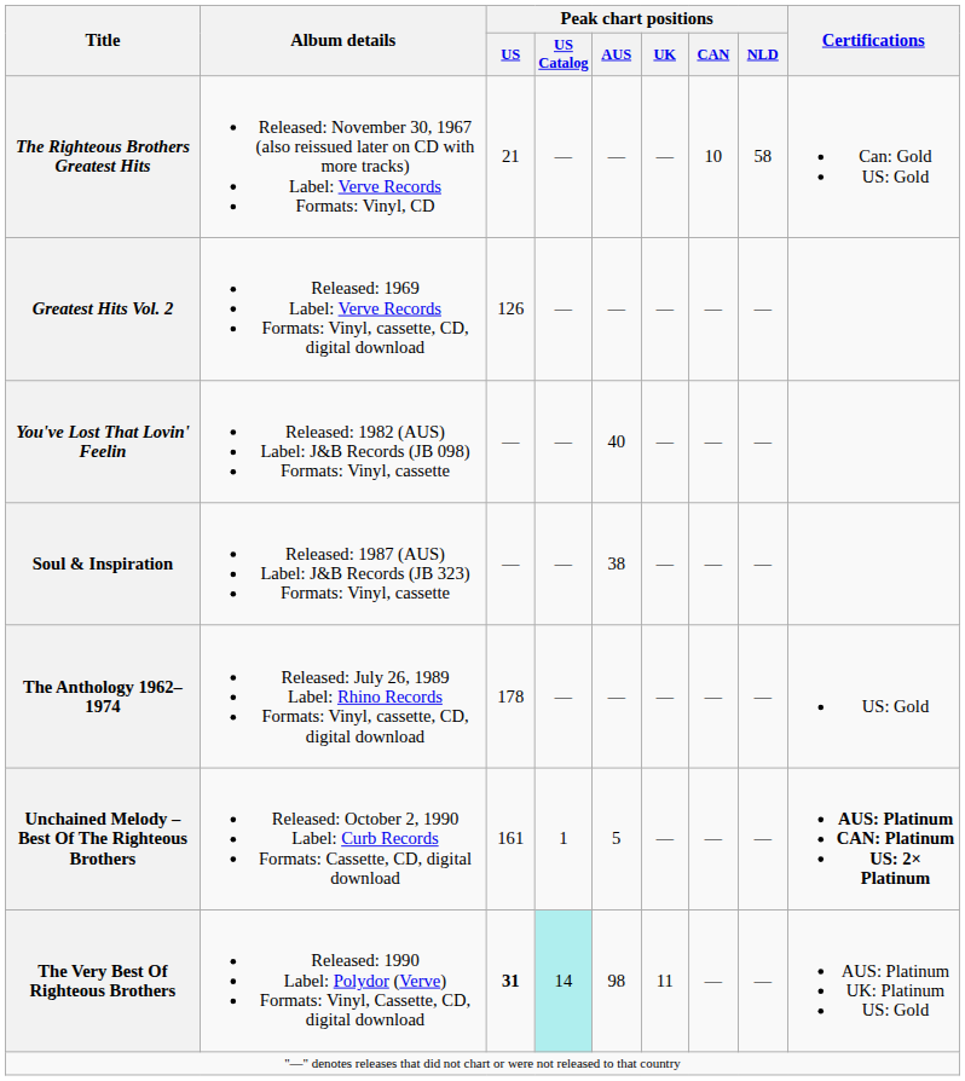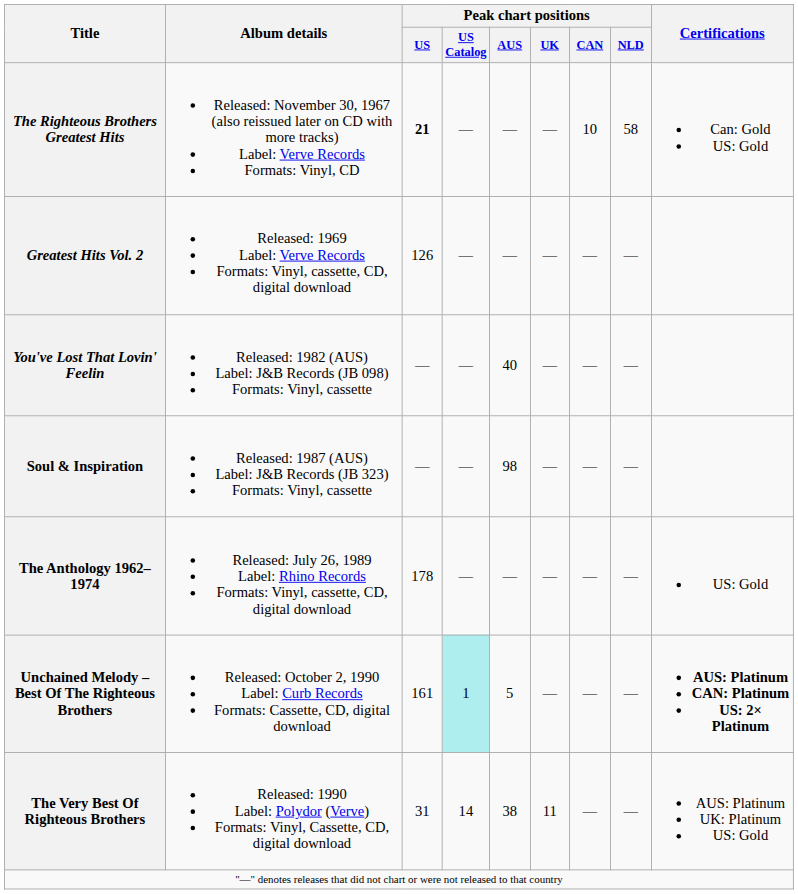 <table class="wikitable plainrowheaders" style="text-align:center;">
 <tr>
 <th scope="col" rowspan="2" style="width:12em;">Title</th>
 <th scope="col" rowspan="2" style="width:18em;">Album details</th>
 <th scope="col" colspan="6">Peak chart positions</th>
 <th scope="col" rowspan="2" style="width:10em;"><a href='#'>Certifications</a></th>
 </tr>
 <tr>
 <th scope="col" style="width:3em;font-size:85%;"><a href='#'>US</a><br></th>
 <th scope="col" style="width:3em;font-size:85%;"><a href='#'>US<br> Catalog</a><br></th>
 <th scope="col" style="width:3em;font-size:85%;"><a href='#'>AUS</a><br></th>
 <th scope="col" style="width:3em;font-size:85%;"><a href='#'>UK</a><br></th>
 <th scope="col" style="width:3em;font-size:85%;"><a href='#'>CAN</a><br></th>
 <th scope="col" style="width:3em;font-size:85%;"><a href='#'>NLD</a><br></th>
 </tr>
 <tr>
 <th scope="row"><em>The Righteous Brothers Greatest Hits</em></th>
 <td><br><ul><li>Released: November 30, 1967<br> (also reissued later on CD with more tracks)</li><li>Label: <a href='#'>Verve Records</a></li><li>Formats: Vinyl, CD</li></ul></td>
-<td>21</td>
+<td><strong>21</strong></td>
 <td>—</td>
 <td>—</td>
 <td>—</td>
 <td>10</td>
 <td>58</td>
 <td><br><ul><li>Can: Gold</li><li>US: Gold</li></ul></td>
 </tr>
 <tr>
 <th scope="row"><em>Greatest Hits Vol. 2</em></th>
 <td><br><ul><li>Released: 1969</li><li>Label: <a href='#'>Verve Records</a></li><li>Formats: Vinyl, cassette, CD, digital download</li></ul></td>
 <td>126</td>
 <td>—</td>
 <td>—</td>
 <td>—</td>
 <td>—</td>
 <td>—</td>
 <td></td>
 </tr>
 <tr>
 <th scope="row"><em>You've Lost That Lovin' Feelin<strong></th>
 <td><br><ul><li>Released: 1982 (AUS)</li><li>Label: J&B Records (JB 098)</li><li>Formats: Vinyl, cassette</li></ul></td>
 <td>—</td>
 <td>—</td>
 <td>40</td>
 <td>—</td>
 <td>—</td>
 <td>—</td>
 <td></td>
 </tr>
 <tr>
 <th scope="row"></em>Soul & Inspiration<em></th>
 <td><br><ul><li>Released: 1987 (AUS)</li><li>Label: J&B Records (JB 323)</li><li>Formats: Vinyl, cassette</li></ul></td>
 <td>—</td>
 <td>—</td>
-<td>38</td>
+<td>98</td>
 <td>—</td>
 <td>—</td>
 <td>—</td>
 <td></td>
 </tr>
 <tr>
 <th scope="row"></em>The Anthology 1962–1974<em></th>
 <td><br><ul><li>Released: July 26, 1989</li><li>Label: <a href='#'>Rhino Records</a></li><li>Formats: Vinyl, cassette, CD, digital download</li></ul></td>
 <td>178</td>
 <td>—</td>
 <td>—</td>
 <td>—</td>
 <td>—</td>
 <td>—</td>
 <td><br><ul><li>US: Gold</li></ul></td>
 </tr>
 <tr>
 <th scope="row"></em>Unchained Melody – Best Of The Righteous Brothers<em></th>
 <td><br><ul><li>Released: October 2, 1990</li><li>Label: <a href='#'>Curb Records</a></li><li>Formats: Cassette, CD, digital download</li></ul></td>
 <td>161</td>
-<td>1</td>
+<td style="background: paleturquoise;">1</td>
 <td>5</td>
 <td>—</td>
 <td>—</td>
 <td>—</td>
 <td><strong><br><ul><li>AUS: Platinum</li><li>CAN: Platinum</li><li>US: 2× Platinum</li></ul></strong></td>
 </tr>
 <tr>
 <th scope="row"></em>The Very Best Of Righteous Brothers<em></th>
 <td><br><ul><li>Released: 1990</li><li>Label: <a href='#'>Polydor</a> (<a href='#'>Verve</a>)</li><li>Formats: Vinyl, Cassette, CD, digital download</li></ul></td>
-<td><strong>31</strong></td>
-<td style="background: paleturquoise;">14</td>
-<td>98</td>
+<td>31</td>
+<td>14</td>
+<td>38</td>
 <td>11</td>
 <td>—</td>
 <td>—</td>
 <td><br><ul><li>AUS: Platinum</li><li>UK: Platinum</li><li>US: Gold</li></ul></td>
 </tr>
 <tr>
 <td colspan="12" style="font-size:9pt">"—" denotes releases that did not chart or were not released to that country</td>
 </tr>
 </table>
